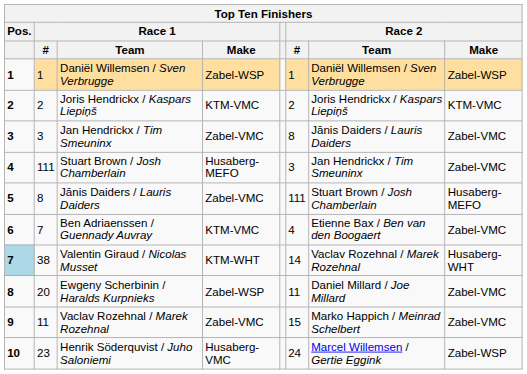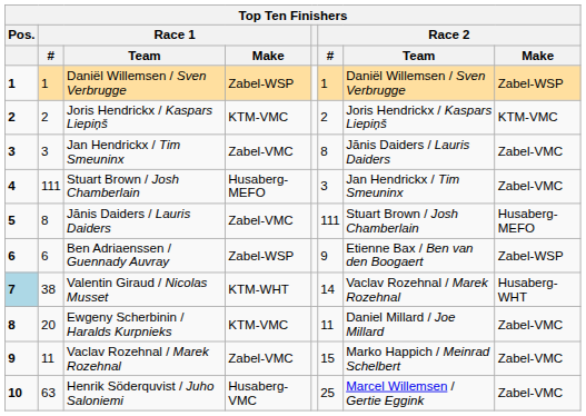 <table class="wikitable" style="font-size: 85%;">
 <tr>
 <th colspan=8>Top Ten Finishers</th>
 </tr>
 <tr>
 <th>Pos.</th>
 <th colspan=3>Race 1</th>
 <th></th>
 <th colspan=3>Race 2</th>
 </tr>
 <tr>
 <th></th>
 <th>#</th>
 <th>Team</th>
 <th>Make</th>
 <th></th>
 <th>#</th>
 <th>Team</th>
 <th>Make</th>
 </tr>
 <tr>
 <td><strong>1</strong></td>
 <td style="background:#ffdf9f;">1</td>
 <td style="background:#ffdf9f;"> Daniël Willemsen / <em>Sven Verbrugge</em></td>
 <td style="background:#ffdf9f;">Zabel-WSP</td>
 <td></td>
 <td style="background:#ffdf9f;">1</td>
 <td style="background:#ffdf9f;"> Daniël Willemsen / <em>Sven Verbrugge</em></td>
 <td style="background:#ffdf9f;">Zabel-WSP</td>
 </tr>
 <tr>
 <td><strong>2</strong></td>
 <td>2</td>
 <td> Joris Hendrickx /  <em>Kaspars Liepiņš</em></td>
 <td>KTM-VMC</td>
 <td></td>
 <td>2</td>
 <td> Joris Hendrickx /  <em>Kaspars Liepiņš</em></td>
 <td>KTM-VMC</td>
 </tr>
 <tr>
 <td><strong>3</strong></td>
 <td>3</td>
 <td> Jan Hendrickx / <em>Tim Smeuninx</em></td>
 <td>Zabel-VMC</td>
 <td></td>
 <td>8</td>
 <td> Jānis Daiders / <em>Lauris Daiders</em></td>
 <td>Zabel-VMC</td>
 </tr>
 <tr>
 <td><strong>4</strong></td>
 <td>111</td>
 <td> Stuart Brown / <em>Josh Chamberlain</em></td>
 <td>Husaberg-MEFO</td>
 <td></td>
 <td>3</td>
 <td> Jan Hendrickx / <em>Tim Smeuninx</em></td>
 <td>Zabel-VMC</td>
 </tr>
 <tr>
 <td><strong>5</strong></td>
 <td>8</td>
 <td> Jānis Daiders / <em>Lauris Daiders</em></td>
 <td>Zabel-VMC</td>
 <td></td>
 <td>111</td>
 <td> Stuart Brown / <em>Josh Chamberlain</em></td>
 <td>Husaberg-MEFO</td>
 </tr>
 <tr>
 <td><strong>6</strong></td>
-<td>7</td>
+<td>6</td>
 <td> Ben Adriaenssen / <em>Guennady Auvray</em></td>
-<td>KTM-VMC</td>
+<td>Zabel-WSP</td>
 <td></td>
-<td>4</td>
+<td>9</td>
 <td> Etienne Bax / <em>Ben van den Boogaert</em></td>
-<td>Zabel-VMC</td>
+<td>Zabel-WSP</td>
 </tr>
 <tr>
 <td style="background: lightblue;"><strong>7</strong></td>
 <td>38</td>
 <td> Valentin Giraud / <em>Nicolas Musset</em></td>
 <td>KTM-WHT</td>
 <td></td>
 <td>14</td>
 <td> Vaclav Rozehnal / <em>Marek Rozehnal</em></td>
 <td>Husaberg-WHT</td>
 </tr>
 <tr>
 <td><strong>8</strong></td>
 <td>20</td>
 <td> Ewgeny Scherbinin / <em>Haralds Kurpnieks</em></td>
-<td>Zabel-WSP</td>
+<td>KTM-VMC</td>
 <td></td>
 <td>11</td>
 <td> Daniel Millard / <em>Joe Millard</em></td>
 <td>Zabel-VMC</td>
 </tr>
 <tr>
 <td><strong>9</strong></td>
 <td>11</td>
 <td> Vaclav Rozehnal / <em>Marek Rozehnal</em></td>
 <td>Zabel-VMC</td>
 <td></td>
 <td>15</td>
 <td> Marko Happich / <em>Meinrad Schelbert</em></td>
 <td>Zabel-VMC</td>
 </tr>
 <tr>
 <td><strong>10</strong></td>
-<td>23</td>
+<td>63</td>
 <td> Henrik Söderquvist / <em>Juho Saloniemi</em></td>
 <td>Husaberg-VMC</td>
 <td></td>
-<td>24</td>
+<td>25</td>
 <td> <a href='#'>Marcel Willemsen</a> / <em>Gertie Eggink</em></td>
-<td>Zabel-WSP</td>
+<td>Zabel-VMC</td>
 </tr>
 </table>
